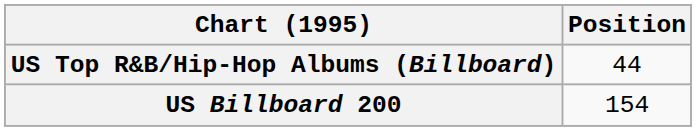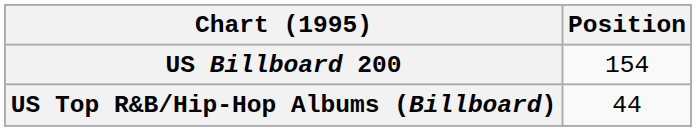 <table class="wikitable sortable plainrowheaders" style="text-align:center;">
 <tr>
 <th scope="col">Chart (1995)</th>
 <th scope="col">Position</th>
 </tr>
 <tr>
+<th scope="row">US <em>Billboard</em> 200</th>
+<td>154</td>
+</tr>
+<tr>
 <th scope="row">US Top R&B/Hip-Hop Albums (<em>Billboard</em>)</th>
 <td>44</td>
 </tr>
-<tr>
-<th scope="row">US <em>Billboard</em> 200</th>
-<td>154</td>
-</tr>
 </table>
